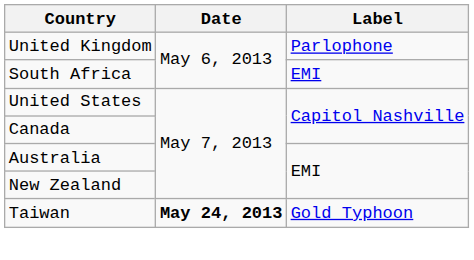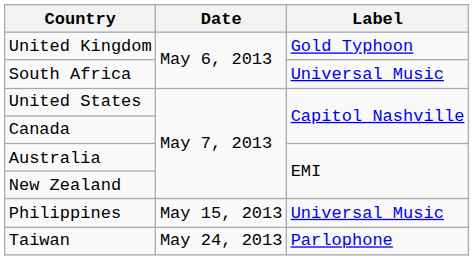 <table class="wikitable">
 <tr>
 <th>Country</th>
 <th>Date</th>
 <th>Label</th>
 </tr>
 <tr>
 <td>United Kingdom</td>
 <td rowspan="2">May 6, 2013</td>
-<td><a href='#'>Parlophone</a></td>
+<td><a href='#'>Gold Typhoon</a></td>
 </tr>
 <tr>
 <td>South Africa</td>
-<td><a href='#'>EMI</a></td>
+<td><a href='#'>Universal Music</a></td>
 </tr>
 <tr>
 <td>United States</td>
 <td rowspan="4">May 7, 2013</td>
 <td rowspan="2"><a href='#'>Capitol Nashville</a></td>
 </tr>
 <tr>
 <td>Canada</td>
 </tr>
 <tr>
 <td>Australia</td>
 <td rowspan="2">EMI</td>
 </tr>
 <tr>
 <td>New Zealand</td>
 </tr>
 <tr>
+<td>Philippines</td>
+<td>May 15, 2013</td>
+<td><a href='#'>Universal Music</a></td>
+</tr>
+<tr>
 <td>Taiwan</td>
-<td><strong>May 24, 2013</strong></td>
-<td><a href='#'>Gold Typhoon</a></td>
+<td>May 24, 2013</td>
+<td><a href='#'>Parlophone</a></td>
 </tr>
 </table>
